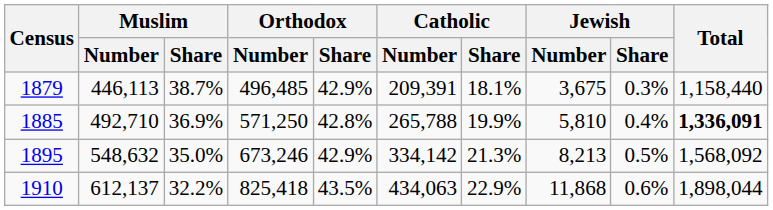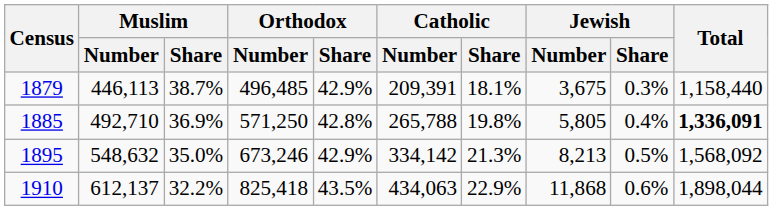 <table class="wikitable" width=60%>
 <tr>
 <th rowspan=2>Census</th>
 <th colspan=2>Muslim</th>
 <th colspan=2>Orthodox</th>
 <th colspan=2>Catholic</th>
 <th colspan=2>Jewish</th>
 <th rowspan=2>Total</th>
 </tr>
 <tr>
 <th>Number</th>
 <th>Share</th>
 <th>Number</th>
 <th>Share</th>
 <th>Number</th>
 <th>Share</th>
 <th>Number</th>
 <th>Share</th>
 </tr>
 <tr>
 <td align=center><a href='#'>1879</a></td>
 <td align=right>446,113</td>
 <td align=right>38.7%</td>
 <td align=right>496,485</td>
 <td align=right>42.9%</td>
 <td align=right>209,391</td>
 <td align=right>18.1%</td>
 <td align=right>3,675</td>
 <td align=right>0.3%</td>
 <td align=right>1,158,440</td>
 </tr>
 <tr>
 <td align=center><a href='#'>1885</a></td>
 <td align=right>492,710</td>
 <td align=right>36.9%</td>
 <td align=right>571,250</td>
 <td align=right>42.8%</td>
 <td align=right>265,788</td>
-<td align=right>19.9%</td>
-<td align=right>5,810</td>
+<td align=right>19.8%</td>
+<td align=right>5,805</td>
 <td align=right>0.4%</td>
 <td align=right><strong>1,336,091</strong></td>
 </tr>
 <tr>
 <td align=center><a href='#'>1895</a></td>
 <td align=right>548,632</td>
 <td align=right>35.0%</td>
 <td align=right>673,246</td>
 <td align=right>42.9%</td>
 <td align=right>334,142</td>
 <td align=right>21.3%</td>
 <td align=right>8,213</td>
 <td align=right>0.5%</td>
 <td align=right>1,568,092</td>
 </tr>
 <tr>
 <td align=center><a href='#'>1910</a></td>
 <td align=right>612,137</td>
 <td align=right>32.2%</td>
 <td align=right>825,418</td>
 <td align=right>43.5%</td>
 <td align=right>434,063</td>
 <td align=right>22.9%</td>
 <td align=right>11,868</td>
 <td align=right>0.6%</td>
 <td align=right>1,898,044</td>
 </tr>
 </table>
